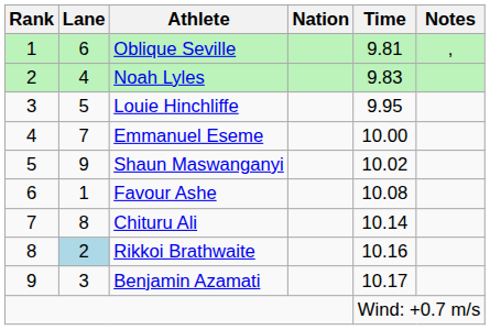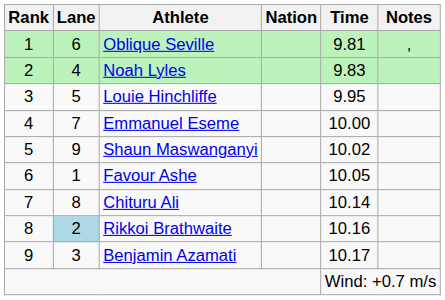 <table class="wikitable sortable" style="text-align:center;">
 <tr>
 <th scope="col">Rank</th>
 <th scope="col">Lane</th>
 <th scope="col">Athlete</th>
 <th scope="col">Nation</th>
 <th scope="col">Time</th>
 <th scope="col">Notes</th>
 </tr>
 <tr bgcolor="#bbf3bb">
 <td>1</td>
 <td>6</td>
 <td align=left><a href='#'>Oblique Seville</a></td>
 <td align=left></td>
 <td>9.81</td>
 <td>, </td>
 </tr>
 <tr bgcolor="#bbf3bb">
 <td>2</td>
 <td>4</td>
 <td align=left><a href='#'>Noah Lyles</a></td>
 <td align=left></td>
 <td>9.83</td>
 <td></td>
 </tr>
 <tr>
 <td>3</td>
 <td>5</td>
 <td align=left><a href='#'>Louie Hinchliffe</a></td>
 <td align=left></td>
 <td>9.95</td>
 <td></td>
 </tr>
 <tr>
 <td>4</td>
 <td>7</td>
 <td align=left><a href='#'>Emmanuel Eseme</a></td>
 <td align=left></td>
 <td>10.00</td>
 <td></td>
 </tr>
 <tr>
 <td>5</td>
 <td>9</td>
 <td align=left><a href='#'>Shaun Maswanganyi</a></td>
 <td align=left></td>
 <td>10.02</td>
 <td></td>
 </tr>
 <tr>
 <td>6</td>
 <td>1</td>
 <td align=left><a href='#'>Favour Ashe</a></td>
 <td align=left></td>
-<td>10.08</td>
+<td>10.05</td>
 <td></td>
 </tr>
 <tr>
 <td>7</td>
 <td>8</td>
 <td align=left><a href='#'>Chituru Ali</a></td>
 <td align=left></td>
 <td>10.14</td>
 <td></td>
 </tr>
 <tr>
 <td>8</td>
 <td style="background: lightblue;">2</td>
 <td align=left><a href='#'>Rikkoi Brathwaite</a></td>
 <td align=left></td>
 <td>10.16</td>
 <td></td>
 </tr>
 <tr>
 <td>9</td>
 <td>3</td>
 <td align=left><a href='#'>Benjamin Azamati</a></td>
 <td align=left></td>
 <td>10.17</td>
 <td></td>
 </tr>
 <tr class="sortbottom">
 <td colspan="4"></td>
 <td colspan="2" style="text-align:left;">Wind: +0.7 m/s</td>
 </tr>
 </table>
